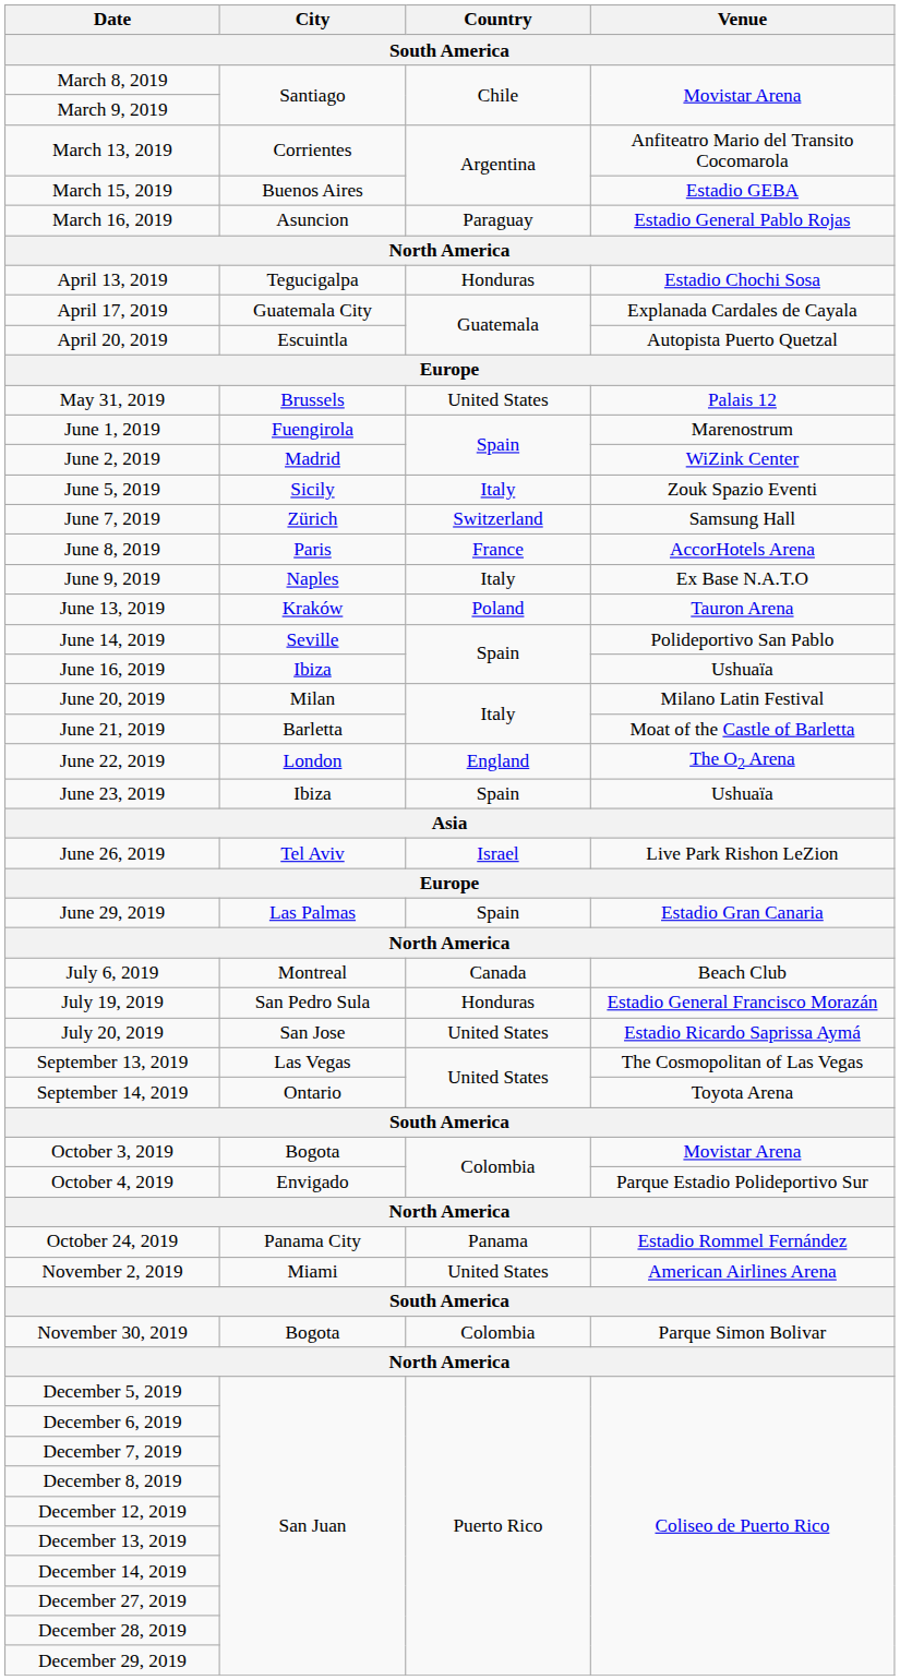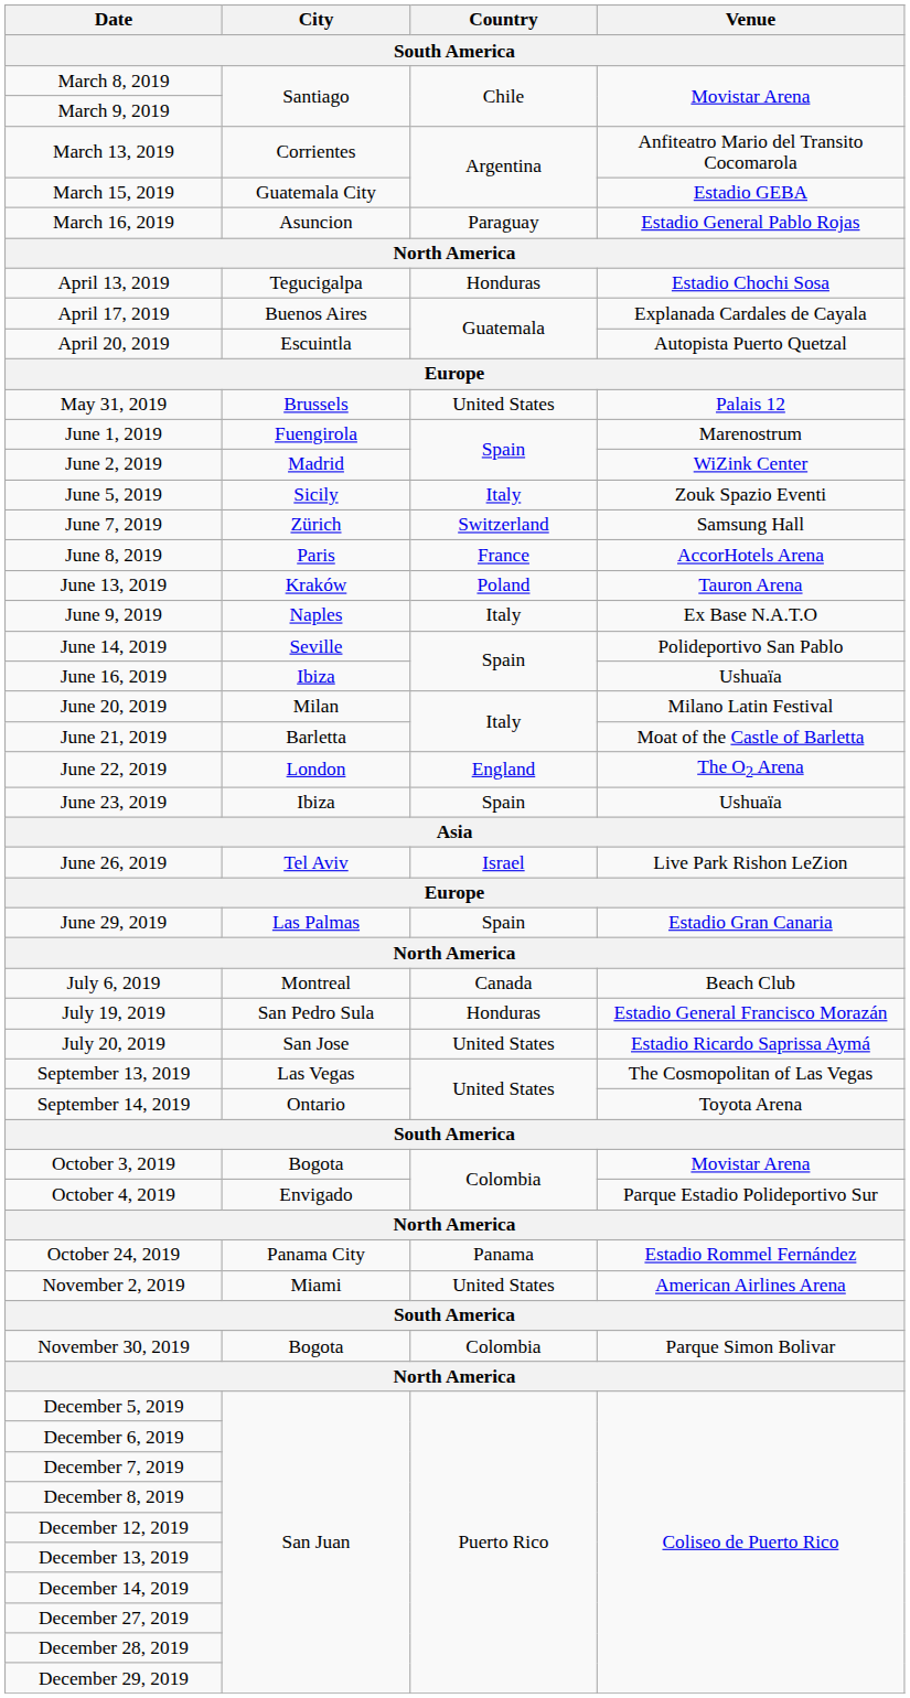 <table class="wikitable" style="text-align:center;">
 <tr>
 <th style="width:175px;">Date</th>
 <th style="width:150px;">City</th>
 <th style="width:150px;">Country</th>
 <th style="width:250px;">Venue</th>
 </tr>
 <tr>
 <th colspan="4">South America</th>
 </tr>
 <tr>
 <td>March 8, 2019</td>
 <td rowspan="2">Santiago</td>
 <td rowspan="2">Chile</td>
 <td rowspan="2"><a href='#'>Movistar Arena</a></td>
 </tr>
 <tr>
 <td>March 9, 2019</td>
 </tr>
 <tr>
 <td>March 13, 2019</td>
 <td>Corrientes</td>
 <td rowspan="2">Argentina</td>
 <td>Anfiteatro Mario del Transito Cocomarola</td>
 </tr>
 <tr>
 <td>March 15, 2019</td>
-<td>Buenos Aires</td>
+<td>Guatemala City</td>
 <td><a href='#'>Estadio GEBA</a></td>
 </tr>
 <tr>
 <td>March 16, 2019</td>
 <td>Asuncion</td>
 <td>Paraguay</td>
 <td><a href='#'>Estadio General Pablo Rojas</a></td>
 </tr>
 <tr>
 <th colspan="4">North America</th>
 </tr>
 <tr>
 <td>April 13, 2019</td>
 <td>Tegucigalpa</td>
 <td>Honduras</td>
 <td><a href='#'>Estadio Chochi Sosa</a></td>
 </tr>
 <tr>
 <td>April 17, 2019</td>
-<td>Guatemala City</td>
+<td>Buenos Aires</td>
 <td rowspan="2">Guatemala</td>
 <td>Explanada Cardales de Cayala</td>
 </tr>
 <tr>
 <td>April 20, 2019</td>
 <td>Escuintla</td>
 <td>Autopista Puerto Quetzal</td>
 </tr>
 <tr>
 <th colspan="4">Europe</th>
 </tr>
 <tr>
 <td>May 31, 2019</td>
 <td><a href='#'>Brussels</a></td>
 <td>United States</td>
 <td><a href='#'>Palais 12</a></td>
 </tr>
 <tr>
 <td>June 1, 2019</td>
 <td><a href='#'>Fuengirola</a></td>
 <td rowspan="2"><a href='#'>Spain</a></td>
 <td>Marenostrum</td>
 </tr>
 <tr>
 <td>June 2, 2019</td>
 <td><a href='#'>Madrid</a></td>
 <td><a href='#'>WiZink Center</a></td>
 </tr>
 <tr>
 <td>June 5, 2019</td>
 <td><a href='#'>Sicily</a></td>
 <td><a href='#'>Italy</a></td>
 <td>Zouk Spazio Eventi</td>
 </tr>
 <tr>
 <td>June 7, 2019</td>
 <td><a href='#'>Zürich</a></td>
 <td><a href='#'>Switzerland</a></td>
 <td>Samsung Hall</td>
 </tr>
 <tr>
 <td>June 8, 2019</td>
 <td><a href='#'>Paris</a></td>
 <td><a href='#'>France</a></td>
 <td><a href='#'>AccorHotels Arena</a></td>
 </tr>
 <tr>
+<td>June 13, 2019</td>
+<td><a href='#'>Kraków</a></td>
+<td><a href='#'>Poland</a></td>
+<td><a href='#'>Tauron Arena</a></td>
+</tr>
+<tr>
 <td>June 9, 2019</td>
 <td><a href='#'>Naples</a></td>
 <td>Italy</td>
 <td>Ex Base N.A.T.O</td>
-</tr>
-<tr>
-<td>June 13, 2019</td>
-<td><a href='#'>Kraków</a></td>
-<td><a href='#'>Poland</a></td>
-<td><a href='#'>Tauron Arena</a></td>
 </tr>
 <tr>
 <td>June 14, 2019</td>
 <td><a href='#'>Seville</a></td>
 <td rowspan="2">Spain</td>
 <td>Polideportivo San Pablo</td>
 </tr>
 <tr>
 <td>June 16, 2019</td>
 <td><a href='#'>Ibiza</a></td>
 <td>Ushuaïa</td>
 </tr>
 <tr>
 <td>June 20, 2019</td>
 <td>Milan</td>
 <td rowspan="2">Italy</td>
 <td>Milano Latin Festival</td>
 </tr>
 <tr>
 <td>June 21, 2019</td>
 <td>Barletta</td>
 <td>Moat of the <a href='#'>Castle of Barletta</a></td>
 </tr>
 <tr>
 <td>June 22, 2019</td>
 <td><a href='#'>London</a></td>
 <td><a href='#'>England</a></td>
 <td><a href='#'>The O<sub>2</sub> Arena</a></td>
 </tr>
 <tr>
 <td>June 23, 2019</td>
 <td>Ibiza</td>
 <td>Spain</td>
 <td>Ushuaïa</td>
 </tr>
 <tr>
 <th colspan="4">Asia</th>
 </tr>
 <tr>
 <td>June 26, 2019</td>
 <td><a href='#'>Tel Aviv</a></td>
 <td><a href='#'>Israel</a></td>
 <td>Live Park Rishon LeZion</td>
 </tr>
 <tr>
 <th colspan="4">Europe</th>
 </tr>
 <tr>
 <td>June 29, 2019</td>
 <td><a href='#'>Las Palmas</a></td>
 <td>Spain</td>
 <td><a href='#'>Estadio Gran Canaria</a></td>
 </tr>
 <tr>
 <th colspan="4">North America</th>
 </tr>
 <tr>
 <td>July 6, 2019</td>
 <td>Montreal</td>
 <td>Canada</td>
 <td>Beach Club</td>
 </tr>
 <tr>
 <td>July 19, 2019</td>
 <td>San Pedro Sula</td>
 <td>Honduras</td>
 <td><a href='#'>Estadio General Francisco Morazán</a></td>
 </tr>
 <tr>
 <td>July 20, 2019</td>
 <td>San Jose</td>
 <td>United States</td>
 <td><a href='#'>Estadio Ricardo Saprissa Aymá</a></td>
 </tr>
 <tr>
 <td>September 13, 2019</td>
 <td>Las Vegas</td>
 <td rowspan="2">United States</td>
 <td>The Cosmopolitan of Las Vegas</td>
 </tr>
 <tr>
 <td>September 14, 2019</td>
 <td>Ontario</td>
 <td>Toyota Arena</td>
 </tr>
 <tr>
 <th colspan="4">South America</th>
 </tr>
 <tr>
 <td>October 3, 2019</td>
 <td>Bogota</td>
 <td rowspan="2">Colombia</td>
 <td><a href='#'>Movistar Arena</a></td>
 </tr>
 <tr>
 <td>October 4, 2019</td>
 <td>Envigado</td>
 <td>Parque Estadio Polideportivo Sur</td>
 </tr>
 <tr>
 <th colspan="4">North America</th>
 </tr>
 <tr>
 <td>October 24, 2019</td>
 <td>Panama City</td>
 <td>Panama</td>
 <td><a href='#'>Estadio Rommel Fernández</a></td>
 </tr>
 <tr>
 <td>November 2, 2019</td>
 <td>Miami</td>
 <td>United States</td>
 <td><a href='#'>American Airlines Arena</a></td>
 </tr>
 <tr>
 <th colspan="4">South America</th>
 </tr>
 <tr>
 <td>November 30, 2019</td>
 <td>Bogota</td>
 <td>Colombia</td>
 <td>Parque Simon Bolivar</td>
 </tr>
 <tr>
 <th colspan="4">North America</th>
 </tr>
 <tr>
 <td>December 5, 2019</td>
 <td rowspan="10">San Juan</td>
 <td rowspan="10">Puerto Rico</td>
 <td rowspan="10"><a href='#'>Coliseo de Puerto Rico</a></td>
 </tr>
 <tr>
 <td>December 6, 2019</td>
 </tr>
 <tr>
 <td>December 7, 2019</td>
 </tr>
 <tr>
 <td>December 8, 2019</td>
 </tr>
 <tr>
 <td>December 12, 2019</td>
 </tr>
 <tr>
 <td>December 13, 2019</td>
 </tr>
 <tr>
 <td>December 14, 2019</td>
 </tr>
 <tr>
 <td>December 27, 2019</td>
 </tr>
 <tr>
 <td>December 28, 2019</td>
 </tr>
 <tr>
 <td>December 29, 2019</td>
 </tr>
 <tr>
 </tr>
 </table>
